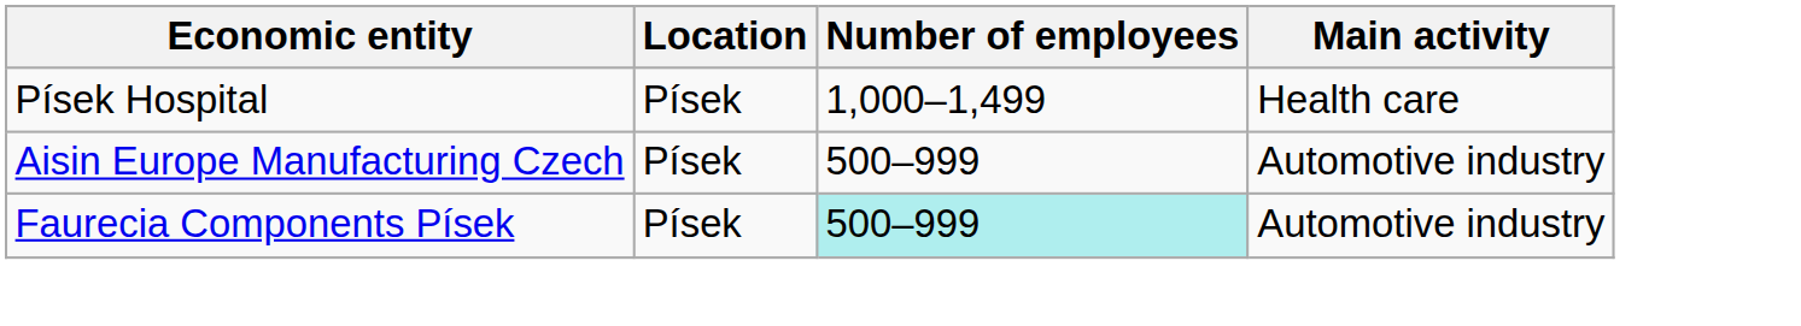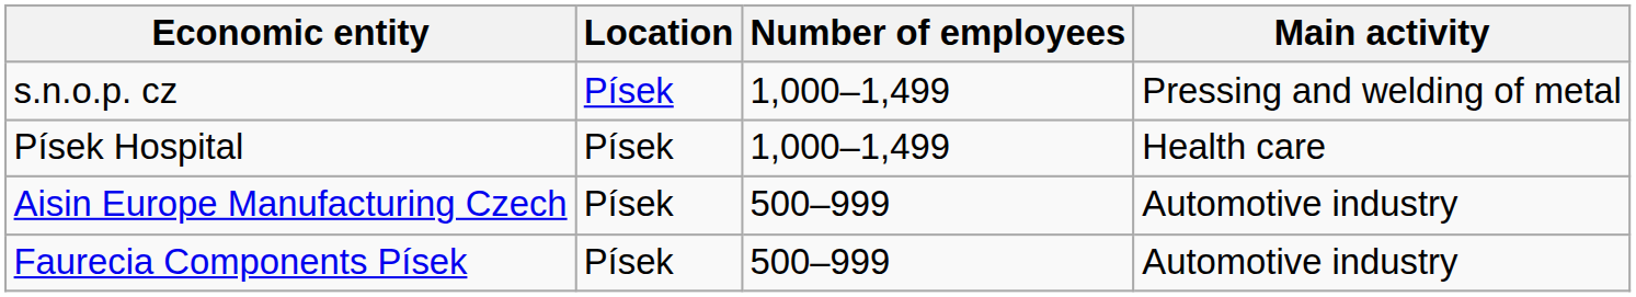 <table class="wikitable sortable">
 <tr>
 <th>Economic entity</th>
 <th>Location</th>
 <th>Number of employees</th>
 <th>Main activity</th>
+</tr>
+<tr>
+<td>s.n.o.p. cz</td>
+<td><a href='#'>Písek</a></td>
+<td>1,000–1,499</td>
+<td>Pressing and welding of metal</td>
 </tr>
 <tr>
 <td>Písek Hospital</td>
 <td>Písek</td>
 <td>1,000–1,499</td>
 <td>Health care</td>
 </tr>
 <tr>
 <td><a href='#'>Aisin Europe Manufacturing Czech</a></td>
 <td>Písek</td>
 <td>500–999</td>
 <td>Automotive industry</td>
 </tr>
 <tr>
 <td><a href='#'>Faurecia Components Písek</a></td>
 <td>Písek</td>
-<td style="background: paleturquoise;">500–999</td>
+<td>500–999</td>
 <td>Automotive industry</td>
 </tr>
 </table>
